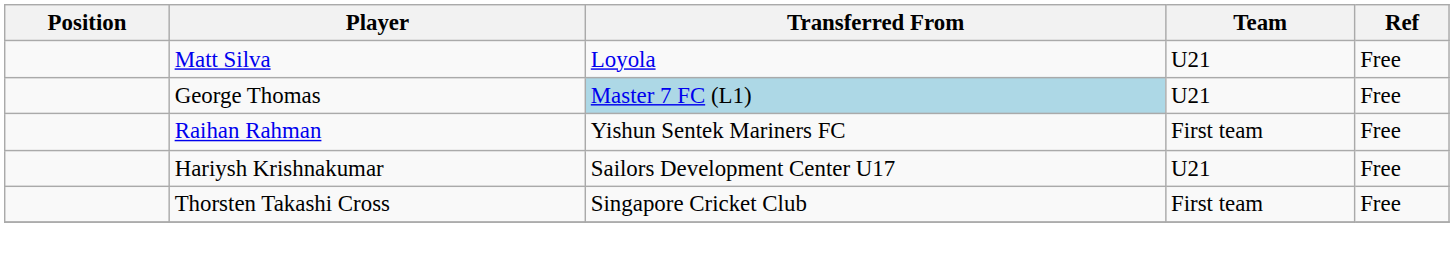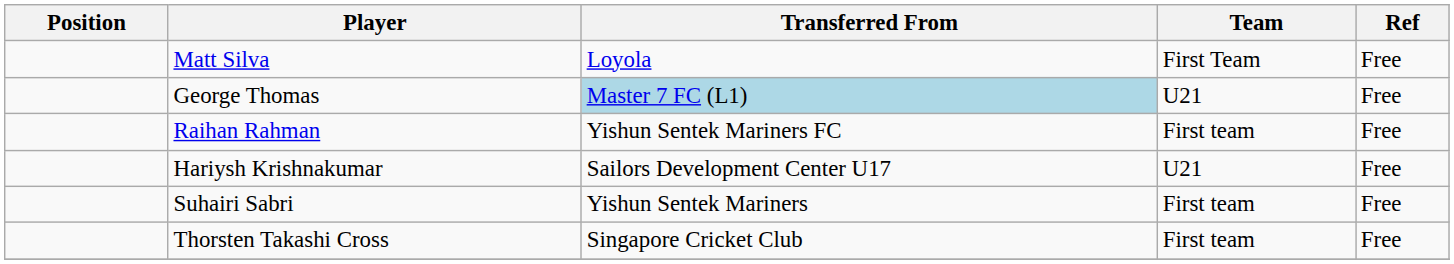 <table class="wikitable sortable" style="width:80%; text-align:center; font-size:100%; text-align:left;">
 <tr>
 <th><strong>Position</strong></th>
 <th><strong>Player</strong></th>
 <th><strong>Transferred From</strong></th>
 <th><strong>Team</strong></th>
 <th><strong>Ref</strong></th>
 </tr>
 <tr>
 <td></td>
 <td> <a href='#'>Matt Silva</a></td>
 <td> <a href='#'>Loyola</a></td>
-<td>U21</td>
+<td>First Team</td>
 <td>Free </td>
 </tr>
 <tr>
 <td></td>
 <td> George Thomas</td>
 <td style="background: lightblue;"> <a href='#'>Master 7 FC</a> (L1)</td>
 <td>U21</td>
 <td>Free</td>
 </tr>
 <tr>
 <td></td>
 <td> <a href='#'>Raihan Rahman</a></td>
 <td> Yishun Sentek Mariners FC</td>
 <td>First team</td>
 <td>Free</td>
 </tr>
 <tr>
 <td></td>
 <td> Hariysh Krishnakumar</td>
 <td> Sailors Development Center U17</td>
 <td>U21</td>
 <td>Free</td>
 </tr>
 <tr>
 <td></td>
+<td> Suhairi Sabri</td>
+<td> Yishun Sentek Mariners</td>
+<td>First team</td>
+<td>Free</td>
+</tr>
+<tr>
+<td></td>
 <td> Thorsten Takashi Cross</td>
 <td> Singapore Cricket Club</td>
 <td>First team</td>
 <td>Free</td>
 </tr>
 <tr>
 </tr>
 </table>
